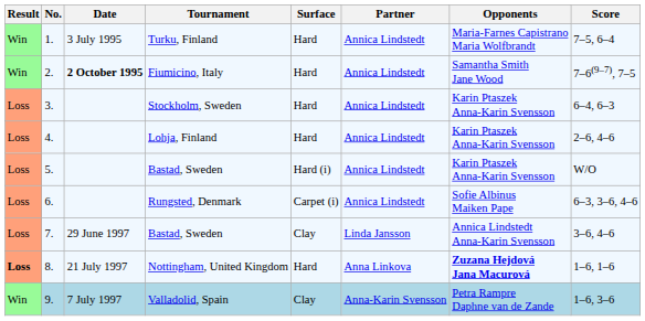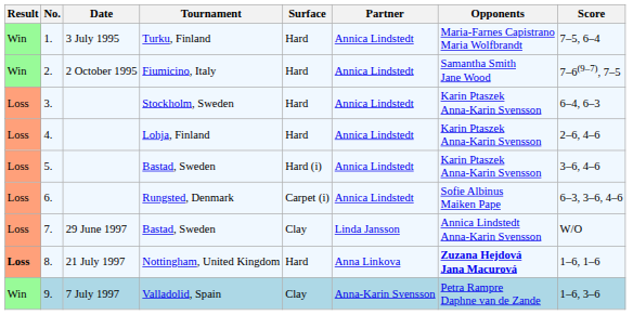 <table class="sortable wikitable" style="font-size:97%">
 <tr>
 <th>Result</th>
 <th>No.</th>
 <th>Date</th>
 <th>Tournament</th>
 <th>Surface</th>
 <th>Partner</th>
 <th>Opponents</th>
 <th class="unsortable">Score</th>
 </tr>
 <tr bgcolor=f0f8ff>
 <td style="background:#98fb98;">Win</td>
 <td>1.</td>
 <td>3 July 1995</td>
 <td><a href='#'>Turku</a>, Finland</td>
 <td>Hard</td>
 <td> <a href='#'>Annica Lindstedt</a></td>
 <td> <a href='#'>Maria-Farnes Capistrano</a> <br>  <a href='#'>Maria Wolfbrandt</a></td>
 <td>7–5, 6–4</td>
 </tr>
 <tr style="background:#f0f8ff;">
 <td style="background:#98fb98;">Win</td>
 <td>2.</td>
-<td><strong>2 October 1995</strong></td>
+<td>2 October 1995</td>
 <td><a href='#'>Fiumicino</a>, Italy</td>
 <td>Hard</td>
 <td> <a href='#'>Annica Lindstedt</a></td>
 <td> <a href='#'>Samantha Smith</a> <br>  <a href='#'>Jane Wood</a></td>
 <td>7–6<sup>(9–7)</sup>, 7–5</td>
 </tr>
 <tr style="background:#f0f8ff;">
 <td style="background:#ffa07a;">Loss</td>
 <td>3.</td>
 <td></td>
 <td><a href='#'>Stockholm</a>, Sweden</td>
 <td>Hard</td>
 <td> <a href='#'>Annica Lindstedt</a></td>
 <td> <a href='#'>Karin Ptaszek</a> <br>  <a href='#'>Anna-Karin Svensson</a></td>
 <td>6–4, 6–3</td>
 </tr>
 <tr style="background:#f0f8ff;">
 <td style="background:#ffa07a;">Loss</td>
 <td>4.</td>
 <td></td>
 <td><a href='#'>Lohja</a>, Finland</td>
 <td>Hard</td>
 <td> <a href='#'>Annica Lindstedt</a></td>
 <td> <a href='#'>Karin Ptaszek</a> <br>  <a href='#'>Anna-Karin Svensson</a></td>
 <td>2–6, 4–6</td>
 </tr>
 <tr style="background:#f0f8ff;">
 <td style="background:#ffa07a;">Loss</td>
 <td>5.</td>
 <td></td>
 <td><a href='#'>Bastad</a>, Sweden</td>
 <td>Hard (i)</td>
 <td> <a href='#'>Annica Lindstedt</a></td>
 <td> <a href='#'>Karin Ptaszek</a> <br>  <a href='#'>Anna-Karin Svensson</a></td>
-<td>W/O</td>
+<td>3–6, 4–6</td>
 </tr>
 <tr style="background:#f0f8ff;">
 <td style="background:#ffa07a;">Loss</td>
 <td>6.</td>
 <td></td>
 <td><a href='#'>Rungsted</a>, Denmark</td>
 <td>Carpet (i)</td>
 <td> <a href='#'>Annica Lindstedt</a></td>
 <td> <a href='#'>Sofie Albinus</a> <br>  <a href='#'>Maiken Pape</a></td>
 <td>6–3, 3–6, 4–6</td>
 </tr>
 <tr style="background:#f0f8ff;">
 <td style="background:#ffa07a;">Loss</td>
 <td>7.</td>
 <td>29 June 1997</td>
 <td><a href='#'>Bastad</a>, Sweden</td>
 <td>Clay</td>
 <td> <a href='#'>Linda Jansson</a></td>
 <td> <a href='#'>Annica Lindstedt</a> <br>  <a href='#'>Anna-Karin Svensson</a></td>
-<td>3–6, 4–6</td>
+<td>W/O</td>
 </tr>
 <tr style="background:#f0f8ff;">
 <td style="background:#ffa07a;"><strong>Loss</strong></td>
 <td>8.</td>
 <td>21 July 1997</td>
 <td><a href='#'>Nottingham</a>, United Kingdom</td>
 <td>Hard</td>
 <td> <a href='#'>Anna Linkova</a></td>
 <td><strong> <a href='#'>Zuzana Hejdová</a> <br>  <a href='#'>Jana Macurová</a></strong></td>
 <td>1–6, 1–6</td>
 </tr>
 <tr style="background:lightblue;">
 <td style="background:#98fb98;">Win</td>
 <td>9.</td>
 <td>7 July 1997</td>
 <td><a href='#'>Valladolid</a>, Spain</td>
 <td>Clay</td>
 <td> <a href='#'>Anna-Karin Svensson</a></td>
 <td> <a href='#'>Petra Rampre</a> <br>  <a href='#'>Daphne van de Zande</a></td>
 <td>1–6, 3–6</td>
 </tr>
 </table>
